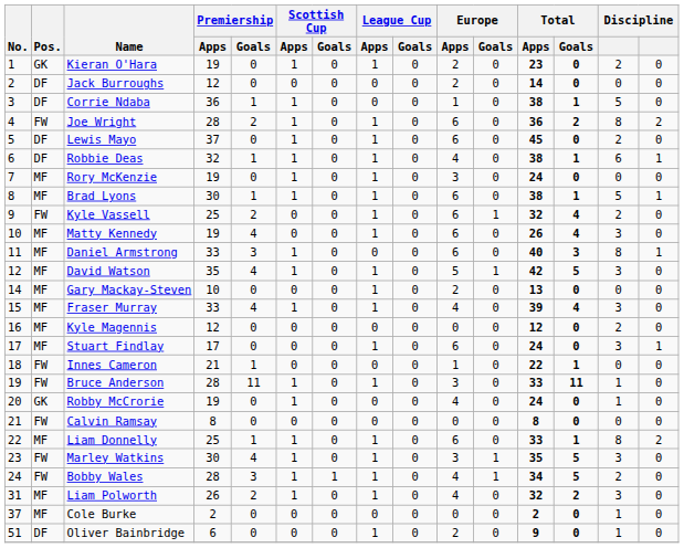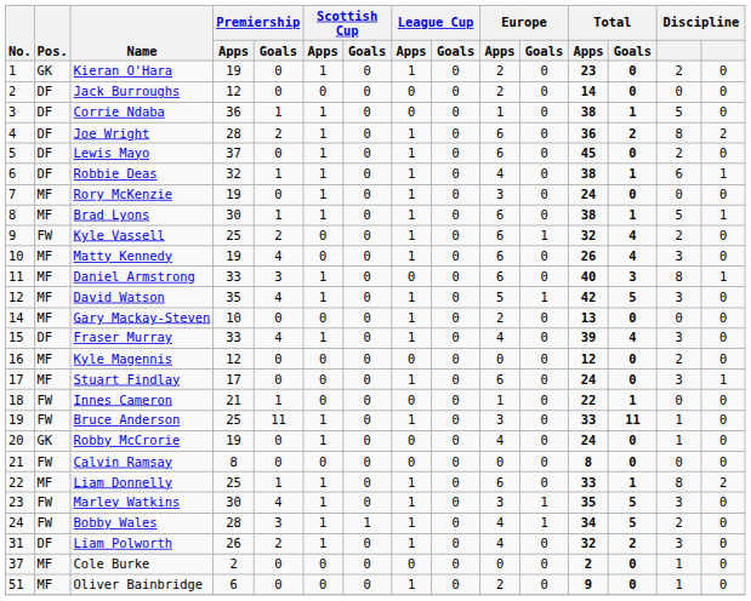 <table class="wikitable" style="text-align:center">
 <tr>
 <th rowspan="2" valign="bottom">No.</th>
 <th rowspan="2" valign="bottom">Pos.</th>
 <th rowspan="2" valign="bottom">Name</th>
 <th colspan="2" width="85"><a href='#'>Premiership</a></th>
 <th colspan="2" width="85"><a href='#'>Scottish Cup</a></th>
 <th colspan="2" width="85"><a href='#'>League Cup</a></th>
 <th colspan="2" width="85">Europe</th>
 <th colspan="2" width="85">Total</th>
 <th colspan="2" width="85">Discipline</th>
 </tr>
 <tr>
 <th>Apps</th>
 <th>Goals</th>
 <th>Apps</th>
 <th>Goals</th>
 <th>Apps</th>
 <th>Goals</th>
 <th>Apps</th>
 <th>Goals</th>
 <th>Apps</th>
 <th>Goals</th>
 <th></th>
 <th></th>
 </tr>
 <tr>
 <td align="left">1</td>
 <td align="left">GK</td>
 <td align="left"> <a href='#'>Kieran O'Hara</a></td>
 <td>19</td>
 <td>0</td>
 <td>1</td>
 <td>0</td>
 <td>1</td>
 <td>0</td>
 <td>2</td>
 <td>0</td>
 <td><strong>23</strong></td>
 <td><strong>0</strong></td>
 <td>2</td>
 <td>0</td>
 </tr>
 <tr>
 <td align="left">2</td>
 <td align="left">DF</td>
 <td align="left"> <a href='#'>Jack Burroughs</a></td>
 <td>12</td>
 <td>0</td>
 <td>0</td>
 <td>0</td>
 <td>0</td>
 <td>0</td>
 <td>2</td>
 <td>0</td>
 <td><strong>14</strong></td>
 <td><strong>0</strong></td>
 <td>0</td>
 <td>0</td>
 </tr>
 <tr>
 <td align="left">3</td>
 <td align="left">DF</td>
 <td align="left"> <a href='#'>Corrie Ndaba</a></td>
 <td>36</td>
 <td>1</td>
 <td>1</td>
 <td>0</td>
 <td>0</td>
 <td>0</td>
 <td>1</td>
 <td>0</td>
 <td><strong>38</strong></td>
 <td><strong>1</strong></td>
 <td>5</td>
 <td>0</td>
 </tr>
 <tr>
 <td align="left">4</td>
-<td align="left">FW</td>
+<td align="left">DF</td>
 <td align="left"> <a href='#'>Joe Wright</a></td>
 <td>28</td>
 <td>2</td>
 <td>1</td>
 <td>0</td>
 <td>1</td>
 <td>0</td>
 <td>6</td>
 <td>0</td>
 <td><strong>36</strong></td>
 <td><strong>2</strong></td>
 <td>8</td>
 <td>2</td>
 </tr>
 <tr>
 <td align="left">5</td>
 <td align="left">DF</td>
 <td align="left"> <a href='#'>Lewis Mayo</a></td>
 <td>37</td>
 <td>0</td>
 <td>1</td>
 <td>0</td>
 <td>1</td>
 <td>0</td>
 <td>6</td>
 <td>0</td>
 <td><strong>45</strong></td>
 <td><strong>0</strong></td>
 <td>2</td>
 <td>0</td>
 </tr>
 <tr>
 <td align="left">6</td>
 <td align="left">DF</td>
 <td align="left"> <a href='#'>Robbie Deas</a></td>
 <td>32</td>
 <td>1</td>
 <td>1</td>
 <td>0</td>
 <td>1</td>
 <td>0</td>
 <td>4</td>
 <td>0</td>
 <td><strong>38</strong></td>
 <td><strong>1</strong></td>
 <td>6</td>
 <td>1</td>
 </tr>
 <tr>
 <td align="left">7</td>
 <td align="left">MF</td>
 <td align="left"> <a href='#'>Rory McKenzie</a></td>
 <td>19</td>
 <td>0</td>
 <td>1</td>
 <td>0</td>
 <td>1</td>
 <td>0</td>
 <td>3</td>
 <td>0</td>
 <td><strong>24</strong></td>
 <td><strong>0</strong></td>
 <td>0</td>
 <td>0</td>
 </tr>
 <tr>
 <td align="left">8</td>
 <td align="left">MF</td>
 <td align="left"> <a href='#'>Brad Lyons</a></td>
 <td>30</td>
 <td>1</td>
 <td>1</td>
 <td>0</td>
 <td>1</td>
 <td>0</td>
 <td>6</td>
 <td>0</td>
 <td><strong>38</strong></td>
 <td><strong>1</strong></td>
 <td>5</td>
 <td>1</td>
 </tr>
 <tr>
 <td align="left">9</td>
 <td align="left">FW</td>
 <td align="left"> <a href='#'>Kyle Vassell</a></td>
 <td>25</td>
 <td>2</td>
 <td>0</td>
 <td>0</td>
 <td>1</td>
 <td>0</td>
 <td>6</td>
 <td>1</td>
 <td><strong>32</strong></td>
 <td><strong>4</strong></td>
 <td>2</td>
 <td>0</td>
 </tr>
 <tr>
 <td align="left">10</td>
 <td align="left">MF</td>
 <td align="left"> <a href='#'>Matty Kennedy</a></td>
 <td>19</td>
 <td>4</td>
 <td>0</td>
 <td>0</td>
 <td>1</td>
 <td>0</td>
 <td>6</td>
 <td>0</td>
 <td><strong>26</strong></td>
 <td><strong>4</strong></td>
 <td>3</td>
 <td>0</td>
 </tr>
 <tr>
 <td align="left">11</td>
 <td align="left">MF</td>
 <td align="left"> <a href='#'>Daniel Armstrong</a></td>
 <td>33</td>
 <td>3</td>
 <td>1</td>
 <td>0</td>
 <td>0</td>
 <td>0</td>
 <td>6</td>
 <td>0</td>
 <td><strong>40</strong></td>
 <td><strong>3</strong></td>
 <td>8</td>
 <td>1</td>
 </tr>
 <tr>
 <td align="left">12</td>
 <td align="left">MF</td>
 <td align="left"> <a href='#'>David Watson</a></td>
 <td>35</td>
 <td>4</td>
 <td>1</td>
 <td>0</td>
 <td>1</td>
 <td>0</td>
 <td>5</td>
 <td>1</td>
 <td><strong>42</strong></td>
 <td><strong>5</strong></td>
 <td>3</td>
 <td>0</td>
 </tr>
 <tr>
 <td align="left">14</td>
 <td align="left">MF</td>
 <td align="left"> <a href='#'>Gary Mackay-Steven</a></td>
 <td>10</td>
 <td>0</td>
 <td>0</td>
 <td>0</td>
 <td>1</td>
 <td>0</td>
 <td>2</td>
 <td>0</td>
 <td><strong>13</strong></td>
 <td><strong>0</strong></td>
 <td>0</td>
 <td>0</td>
 </tr>
 <tr>
 <td align="left">15</td>
-<td align="left">MF</td>
+<td align="left">DF</td>
 <td align="left"> <a href='#'>Fraser Murray</a></td>
 <td>33</td>
 <td>4</td>
 <td>1</td>
 <td>0</td>
 <td>1</td>
 <td>0</td>
 <td>4</td>
 <td>0</td>
 <td><strong>39</strong></td>
 <td><strong>4</strong></td>
 <td>3</td>
 <td>0</td>
 </tr>
 <tr>
 <td align="left">16</td>
 <td align="left">MF</td>
 <td align="left"> <a href='#'>Kyle Magennis</a></td>
 <td>12</td>
 <td>0</td>
 <td>0</td>
 <td>0</td>
 <td>0</td>
 <td>0</td>
 <td>0</td>
 <td>0</td>
 <td><strong>12</strong></td>
 <td><strong>0</strong></td>
 <td>2</td>
 <td>0</td>
 </tr>
 <tr>
 <td align="left">17</td>
 <td align="left">MF</td>
 <td align="left"> <a href='#'>Stuart Findlay</a></td>
 <td>17</td>
 <td>0</td>
 <td>0</td>
 <td>0</td>
 <td>1</td>
 <td>0</td>
 <td>6</td>
 <td>0</td>
 <td><strong>24</strong></td>
 <td><strong>0</strong></td>
 <td>3</td>
 <td>1</td>
 </tr>
 <tr>
 <td align="left">18</td>
 <td align="left">FW</td>
 <td align="left"> <a href='#'>Innes Cameron</a></td>
 <td>21</td>
 <td>1</td>
 <td>0</td>
 <td>0</td>
 <td>0</td>
 <td>0</td>
 <td>1</td>
 <td>0</td>
 <td><strong>22</strong></td>
 <td><strong>1</strong></td>
 <td>0</td>
 <td>0</td>
 </tr>
 <tr>
 <td align="left">19</td>
 <td align="left">FW</td>
 <td align="left"> <a href='#'>Bruce Anderson</a></td>
-<td>28</td>
+<td>25</td>
 <td>11</td>
 <td>1</td>
 <td>0</td>
 <td>1</td>
 <td>0</td>
 <td>3</td>
 <td>0</td>
 <td><strong>33</strong></td>
 <td><strong>11</strong></td>
 <td>1</td>
 <td>0</td>
 </tr>
 <tr>
 <td align="left">20</td>
 <td align="left">GK</td>
 <td align="left"> <a href='#'>Robby McCrorie</a></td>
 <td>19</td>
 <td>0</td>
 <td>1</td>
 <td>0</td>
 <td>0</td>
 <td>0</td>
 <td>4</td>
 <td>0</td>
 <td><strong>24</strong></td>
 <td><strong>0</strong></td>
 <td>1</td>
 <td>0</td>
 </tr>
 <tr>
 <td align="left">21</td>
 <td align="left">FW</td>
 <td align="left"> <a href='#'>Calvin Ramsay</a></td>
 <td>8</td>
 <td>0</td>
 <td>0</td>
 <td>0</td>
 <td>0</td>
 <td>0</td>
 <td>0</td>
 <td>0</td>
 <td><strong>8</strong></td>
 <td><strong>0</strong></td>
 <td>0</td>
 <td>0</td>
 </tr>
 <tr>
 <td align="left">22</td>
 <td align="left">MF</td>
 <td align="left"> <a href='#'>Liam Donnelly</a></td>
 <td>25</td>
 <td>1</td>
 <td>1</td>
 <td>0</td>
 <td>1</td>
 <td>0</td>
 <td>6</td>
 <td>0</td>
 <td><strong>33</strong></td>
 <td><strong>1</strong></td>
 <td>8</td>
 <td>2</td>
 </tr>
 <tr>
 <td align="left">23</td>
 <td align="left">FW</td>
 <td align="left"> <a href='#'>Marley Watkins</a></td>
 <td>30</td>
 <td>4</td>
 <td>1</td>
 <td>0</td>
 <td>1</td>
 <td>0</td>
 <td>3</td>
 <td>1</td>
 <td><strong>35</strong></td>
 <td><strong>5</strong></td>
 <td>3</td>
 <td>0</td>
 </tr>
 <tr>
 <td align="left">24</td>
 <td align="left">FW</td>
 <td align="left"> <a href='#'>Bobby Wales</a></td>
 <td>28</td>
 <td>3</td>
 <td>1</td>
 <td>1</td>
 <td>1</td>
 <td>0</td>
 <td>4</td>
 <td>1</td>
 <td><strong>34</strong></td>
 <td><strong>5</strong></td>
 <td>2</td>
 <td>0</td>
 </tr>
 <tr>
 <td align="left">31</td>
-<td align="left">MF</td>
+<td align="left">DF</td>
 <td align="left"> <a href='#'>Liam Polworth</a></td>
 <td>26</td>
 <td>2</td>
 <td>1</td>
 <td>0</td>
 <td>1</td>
 <td>0</td>
 <td>4</td>
 <td>0</td>
 <td><strong>32</strong></td>
 <td><strong>2</strong></td>
 <td>3</td>
 <td>0</td>
 </tr>
 <tr>
 <td align="left">37</td>
 <td align="left">MF</td>
 <td align="left"> Cole Burke</td>
 <td>2</td>
 <td>0</td>
 <td>0</td>
 <td>0</td>
 <td>0</td>
 <td>0</td>
 <td>0</td>
 <td>0</td>
 <td><strong>2</strong></td>
 <td><strong>0</strong></td>
 <td>1</td>
 <td>0</td>
 </tr>
 <tr>
 <td align="left">51</td>
-<td align="left">DF</td>
+<td align="left">MF</td>
 <td align="left"> Oliver Bainbridge</td>
 <td>6</td>
 <td>0</td>
 <td>0</td>
 <td>0</td>
 <td>1</td>
 <td>0</td>
 <td>2</td>
 <td>0</td>
 <td><strong>9</strong></td>
 <td><strong>0</strong></td>
 <td>1</td>
 <td>0</td>
 </tr>
 <tr>
 </tr>
 </table>
